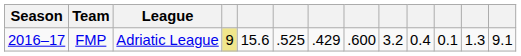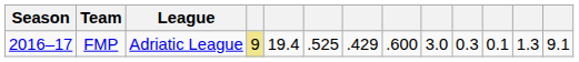 <table class="wikitable sortable" style="font-size:95%; text-align:center;">
 <tr>
 <th>Season</th>
 <th>Team</th>
 <th>League</th>
 <th></th>
 <th></th>
 <th></th>
 <th></th>
 <th></th>
 <th></th>
 <th></th>
 <th></th>
 <th></th>
 <th></th>
 </tr>
 <tr>
 <td><a href='#'>2016–17</a></td>
 <td><a href='#'>FMP</a></td>
 <td><a href='#'>Adriatic League</a></td>
 <td style="background: khaki;">9</td>
-<td>15.6</td>
+<td>19.4</td>
 <td>.525</td>
 <td>.429</td>
 <td>.600</td>
-<td>3.2</td>
-<td>0.4</td>
+<td>3.0</td>
+<td>0.3</td>
 <td>0.1</td>
 <td>1.3</td>
 <td>9.1</td>
 </tr>
 </table>
